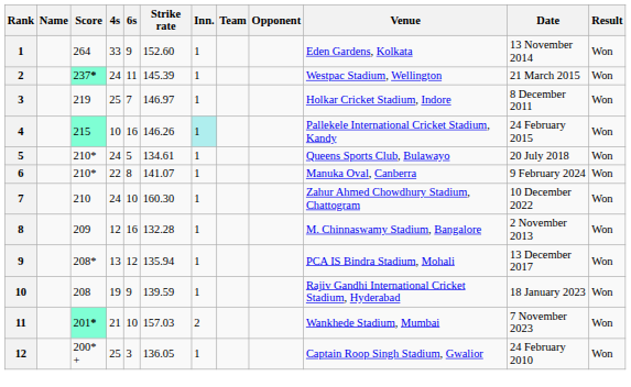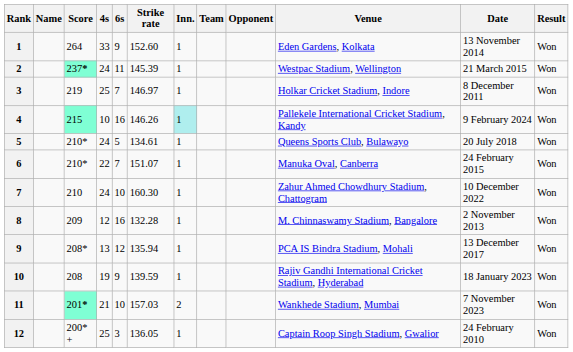 <table class="wikitable sortable plainrowheadersnt">
 <tr>
 <th scope="col">Rank</th>
 <th scope="col">Name</th>
 <th scope="col">Score</th>
 <th scope="col">4s</th>
 <th scope="col">6s</th>
 <th scope="col">Strike rate</th>
 <th scope="col">Inn.</th>
 <th scope="col">Team</th>
 <th scope="col">Opponent</th>
 <th scope="col">Venue</th>
 <th scope="col">Date</th>
 <th scope="col">Result</th>
 </tr>
 <tr>
 <th scope=row>1</th>
 <td></td>
 <td>264</td>
 <td>33</td>
 <td>9</td>
 <td>152.60</td>
 <td>1</td>
 <td></td>
 <td></td>
 <td><a href='#'>Eden Gardens</a>, <a href='#'>Kolkata</a></td>
 <td>13 November 2014</td>
 <td>Won</td>
 </tr>
 <tr>
 <th scope=row>2</th>
 <td></td>
 <td bgcolor=#7FFFD4>237<strong>* </strong></td>
 <td>24</td>
 <td>11</td>
 <td>145.39</td>
 <td>1</td>
 <td></td>
 <td></td>
 <td><a href='#'>Westpac Stadium</a>, <a href='#'>Wellington</a></td>
 <td>21 March 2015</td>
 <td>Won</td>
 </tr>
 <tr>
 <th scope=row>3</th>
 <td></td>
 <td>219 </td>
 <td>25</td>
 <td>7</td>
 <td>146.97</td>
 <td>1</td>
 <td></td>
 <td></td>
 <td><a href='#'>Holkar Cricket Stadium</a>, <a href='#'>Indore</a></td>
 <td>8 December 2011</td>
 <td>Won</td>
 </tr>
 <tr>
 <th scope=row>4</th>
 <td></td>
 <td bgcolor=#7FFFD4>215 <strong></strong></td>
 <td>10</td>
 <td>16</td>
 <td>146.26</td>
 <td style="background: paleturquoise;">1</td>
 <td></td>
 <td></td>
 <td><a href='#'>Pallekele International Cricket Stadium</a>, <a href='#'>Kandy</a></td>
-<td>24 February 2015</td>
+<td>9 February 2024</td>
 <td>Won</td>
 </tr>
 <tr>
 <th scope="row">5</th>
 <td></td>
 <td>210*</td>
 <td>24</td>
 <td>5</td>
 <td>134.61</td>
 <td>1</td>
 <td></td>
 <td></td>
 <td><a href='#'>Queens Sports Club</a>, <a href='#'>Bulawayo</a></td>
 <td>20 July 2018</td>
 <td>Won</td>
 </tr>
 <tr>
 <th scope="row">6</th>
 <td></td>
 <td>210*</td>
 <td>22</td>
-<td>8</td>
-<td>141.07</td>
+<td>7</td>
+<td>151.07</td>
 <td>1</td>
 <td></td>
 <td></td>
 <td><a href='#'>Manuka Oval</a>, <a href='#'>Canberra</a></td>
-<td>9 February 2024</td>
+<td>24 February 2015</td>
 <td>Won</td>
 </tr>
 <tr>
 <th scope="row">7</th>
 <td></td>
 <td>210</td>
 <td>24</td>
 <td>10</td>
 <td>160.30</td>
 <td>1</td>
 <td></td>
 <td></td>
 <td><a href='#'>Zahur Ahmed Chowdhury Stadium</a>, <a href='#'>Chattogram</a></td>
 <td>10 December 2022</td>
 <td>Won</td>
 </tr>
 <tr>
 <th scope="row">8</th>
 <td></td>
 <td>209</td>
 <td>12</td>
 <td>16</td>
 <td>132.28</td>
 <td>1</td>
 <td></td>
 <td></td>
 <td><a href='#'>M. Chinnaswamy Stadium</a>, <a href='#'>Bangalore</a></td>
 <td>2 November 2013</td>
 <td>Won</td>
 </tr>
 <tr>
 <th scope="row">9</th>
 <td></td>
 <td>208* </td>
 <td>13</td>
 <td>12</td>
 <td>135.94</td>
 <td>1</td>
 <td></td>
 <td></td>
 <td><a href='#'>PCA IS Bindra Stadium</a>, <a href='#'>Mohali</a></td>
 <td>13 December 2017</td>
 <td>Won</td>
 </tr>
 <tr>
 <th scope="row">10</th>
 <td></td>
 <td>208</td>
 <td>19</td>
 <td>9</td>
 <td>139.59</td>
 <td>1</td>
 <td></td>
 <td></td>
 <td><a href='#'>Rajiv Gandhi International Cricket Stadium</a>, <a href='#'>Hyderabad</a></td>
 <td>18 January 2023</td>
 <td>Won</td>
 </tr>
 <tr>
 <th scope="row">11</th>
 <td></td>
 <td bgcolor=#7FFFD4>201<strong>* </strong></td>
 <td>21</td>
 <td>10</td>
 <td>157.03</td>
 <td>2</td>
 <td></td>
 <td></td>
 <td><a href='#'>Wankhede Stadium</a>, <a href='#'>Mumbai</a></td>
 <td>7 November 2023</td>
 <td>Won</td>
 </tr>
 <tr>
 <th scope="row">12</th>
 <td></td>
 <td>200* +</td>
 <td>25</td>
 <td>3</td>
 <td>136.05</td>
 <td>1</td>
 <td></td>
 <td></td>
 <td><a href='#'>Captain Roop Singh Stadium</a>, <a href='#'>Gwalior</a></td>
 <td>24 February 2010</td>
 <td>Won</td>
 </tr>
 </table>
